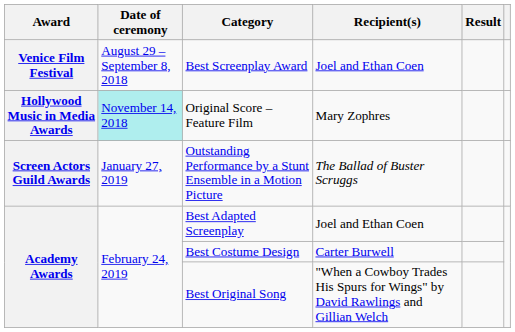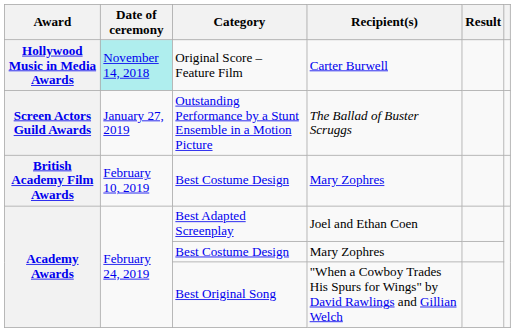 <table class="wikitable plainrowheaders sortable" style="width:99%;">
 <tr style="background:#ccc; text-align:center;">
 <th scope="col">Award</th>
 <th scope="col">Date of ceremony</th>
 <th scope="col">Category</th>
 <th scope="col">Recipient(s)</th>
 <th scope="col">Result</th>
 <th scope="col" class="unsortable"></th>
 </tr>
 <tr>
-<th scope="row"><a href='#'>Venice Film Festival</a></th>
-<td><a href='#'>August 29 – September 8, 2018</a></td>
-<td><a href='#'>Best Screenplay Award</a></td>
-<td><a href='#'>Joel and Ethan Coen</a></td>
-<td></td>
-<td style="text-align:center;"></td>
-</tr>
-<tr>
 <th scope="row"><a href='#'>Hollywood Music in Media Awards</a></th>
 <td style="background: paleturquoise;"><a href='#'>November 14, 2018</a></td>
 <td>Original Score – Feature Film</td>
-<td>Mary Zophres</td>
+<td><a href='#'>Carter Burwell</a></td>
 <td></td>
 <td style="text-align:center;"></td>
 </tr>
 <tr>
 <th scope="row"><a href='#'>Screen Actors Guild Awards</a></th>
 <td><a href='#'>January 27, 2019</a></td>
 <td><a href='#'>Outstanding Performance by a Stunt Ensemble in a Motion Picture</a></td>
 <td><em>The Ballad of Buster Scruggs</em></td>
+<td></td>
+<td style="text-align:center;"></td>
+</tr>
+<tr>
+<th scope="row"><a href='#'>British Academy Film Awards</a></th>
+<td><a href='#'>February 10, 2019</a></td>
+<td><a href='#'>Best Costume Design</a></td>
+<td><a href='#'>Mary Zophres</a></td>
 <td></td>
 <td style="text-align:center;"></td>
 </tr>
 <tr>
 <th scope="row" rowspan="3"><a href='#'>Academy Awards</a></th>
 <td rowspan="3"><a href='#'>February 24, 2019</a></td>
 <td><a href='#'>Best Adapted Screenplay</a></td>
 <td>Joel and Ethan Coen</td>
 <td></td>
 <td style="text-align:center;" rowspan="3"></td>
 </tr>
 <tr>
 <td><a href='#'>Best Costume Design</a></td>
-<td><a href='#'>Carter Burwell</a></td>
+<td>Mary Zophres</td>
 <td></td>
 </tr>
 <tr>
 <td><a href='#'>Best Original Song</a></td>
 <td>"When a Cowboy Trades His Spurs for Wings" by <a href='#'>David Rawlings</a> and <a href='#'>Gillian Welch</a></td>
 <td></td>
 </tr>
 </table>
